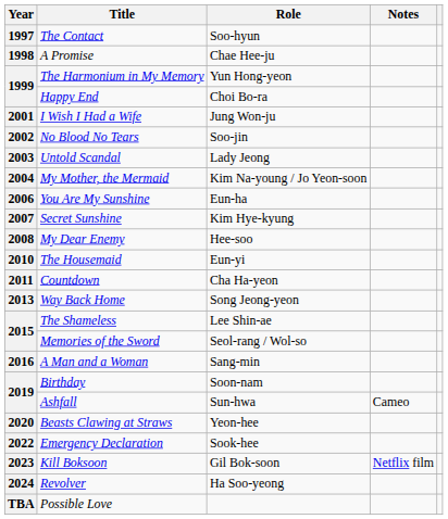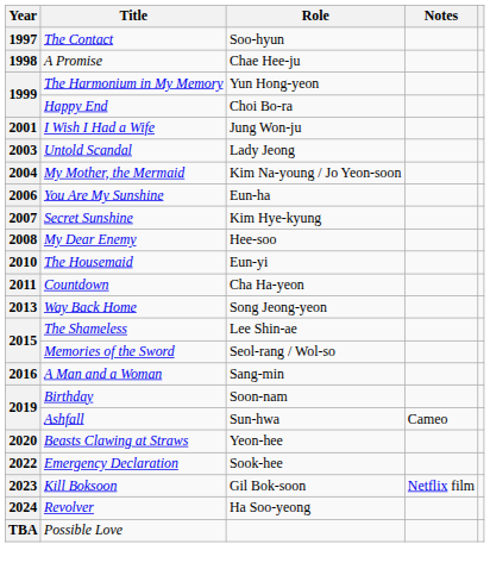 <table class="wikitable plainrowheaders sortable">
 <tr>
 <th scope="col">Year</th>
 <th scope="col">Title</th>
 <th scope="col">Role</th>
 <th scope="col">Notes</th>
 <th scope="col" class="unsortable"></th>
 </tr>
 <tr>
 <th scope="row">1997</th>
 <td><em><a href='#'>The Contact</a></em></td>
 <td>Soo-hyun</td>
 <td></td>
 <td style="text-align:center"></td>
 </tr>
 <tr>
 <th scope="row">1998</th>
 <td><em>A Promise</em></td>
 <td>Chae Hee-ju</td>
 <td></td>
 <td style="text-align:center"></td>
 </tr>
 <tr>
 <th scope="row" rowspan="2">1999</th>
 <td><em><a href='#'>The Harmonium in My Memory</a></em></td>
 <td>Yun Hong-yeon</td>
 <td></td>
 <td style="text-align:center"></td>
 </tr>
 <tr>
 <td><em><a href='#'>Happy End</a></em></td>
 <td>Choi Bo-ra</td>
 <td></td>
 <td style="text-align:center"></td>
 </tr>
 <tr>
 <th scope="row">2001</th>
 <td><em><a href='#'>I Wish I Had a Wife</a></em></td>
 <td>Jung Won-ju</td>
-<td></td>
-<td style="text-align:center"></td>
-</tr>
-<tr>
-<th scope="row">2002</th>
-<td><em><a href='#'>No Blood No Tears</a></em></td>
-<td>Soo-jin</td>
 <td></td>
 <td style="text-align:center"></td>
 </tr>
 <tr>
 <th scope="row">2003</th>
 <td><em><a href='#'>Untold Scandal</a></em></td>
 <td>Lady Jeong</td>
 <td></td>
 <td style="text-align:center"></td>
 </tr>
 <tr>
 <th scope="row">2004</th>
 <td><em><a href='#'>My Mother, the Mermaid</a></em></td>
 <td>Kim Na-young / Jo Yeon-soon</td>
 <td></td>
 <td style="text-align:center"></td>
 </tr>
 <tr>
 <th scope="row">2006</th>
 <td><em><a href='#'>You Are My Sunshine</a></em></td>
 <td>Eun-ha</td>
 <td></td>
 <td style="text-align:center"></td>
 </tr>
 <tr>
 <th scope="row">2007</th>
 <td><em><a href='#'>Secret Sunshine</a></em></td>
 <td>Kim Hye-kyung</td>
 <td></td>
 <td style="text-align:center"></td>
 </tr>
 <tr>
 <th scope="row">2008</th>
 <td><em><a href='#'>My Dear Enemy</a></em></td>
 <td>Hee-soo</td>
 <td></td>
 <td style="text-align:center"></td>
 </tr>
 <tr>
 <th scope="row">2010</th>
 <td><em><a href='#'>The Housemaid</a></em></td>
 <td>Eun-yi</td>
 <td></td>
 <td style="text-align:center"></td>
 </tr>
 <tr>
 <th scope="row">2011</th>
 <td><em><a href='#'>Countdown</a></em></td>
 <td>Cha Ha-yeon</td>
 <td></td>
 <td style="text-align:center"></td>
 </tr>
 <tr>
 <th scope="row">2013</th>
 <td><em><a href='#'>Way Back Home</a></em></td>
 <td>Song Jeong-yeon</td>
 <td></td>
 <td style="text-align:center"></td>
 </tr>
 <tr>
 <th scope="row" rowspan="2">2015</th>
 <td><em><a href='#'>The Shameless</a></em></td>
 <td>Lee Shin-ae</td>
 <td></td>
 <td style="text-align:center"></td>
 </tr>
 <tr>
 <td><em><a href='#'>Memories of the Sword</a></em></td>
 <td>Seol-rang / Wol-so</td>
 <td></td>
 <td style="text-align:center"></td>
 </tr>
 <tr>
 <th scope="row">2016</th>
 <td><em><a href='#'>A Man and a Woman</a></em></td>
 <td>Sang-min</td>
 <td></td>
 <td style="text-align:center"></td>
 </tr>
 <tr>
 <th scope="row" rowspan="2">2019</th>
 <td><em><a href='#'>Birthday</a></em></td>
 <td>Soon-nam</td>
 <td></td>
 <td style="text-align:center"></td>
 </tr>
 <tr>
 <td><em><a href='#'>Ashfall</a></em></td>
 <td>Sun-hwa</td>
 <td>Cameo</td>
 <td style="text-align:center"></td>
 </tr>
 <tr>
 <th scope="row">2020</th>
 <td><em><a href='#'>Beasts Clawing at Straws</a></em></td>
 <td>Yeon-hee</td>
 <td></td>
 <td style="text-align:center"></td>
 </tr>
 <tr>
 <th scope="row">2022</th>
 <td><em><a href='#'>Emergency Declaration</a></em></td>
 <td>Sook-hee</td>
 <td></td>
 <td style="text-align:center"></td>
 </tr>
 <tr>
 <th scope="row">2023</th>
 <td><em><a href='#'>Kill Boksoon</a></em></td>
 <td>Gil Bok-soon</td>
 <td><a href='#'>Netflix</a> film</td>
 <td style="text-align:center"></td>
 </tr>
 <tr>
 <th scope="row">2024</th>
 <td><em><a href='#'>Revolver</a></em></td>
 <td>Ha Soo-yeong</td>
 <td></td>
 <td style="text-align:center"></td>
 </tr>
 <tr>
 <th scope="row">TBA</th>
 <td><em>Possible Love</em></td>
 <td></td>
 <td></td>
 <td style="text-align:center"></td>
 </tr>
 </table>
